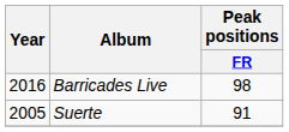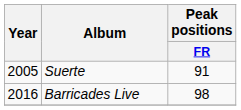 <table class="wikitable">
 <tr>
 <th align="center" rowspan="2" width="10">Year</th>
 <th align="center" rowspan="2" width="140">Album</th>
 <th align="center" colspan="1" width="20">Peak positions</th>
 </tr>
 <tr>
 <th scope="col" style="width:3em;font-size:90%;"><a href='#'>FR</a><br></th>
 </tr>
 <tr>
+<td style="text-align:center;">2005</td>
+<td><em>Suerte</em></td>
+<td style="text-align:center;">91</td>
+</tr>
+<tr>
 <td style="text-align:center;">2016</td>
 <td><em>Barricades Live</em></td>
 <td style="text-align:center;">98</td>
 </tr>
 <tr>
-<td style="text-align:center;">2005</td>
-<td><em>Suerte</em></td>
-<td style="text-align:center;">91</td>
-</tr>
-<tr>
 </tr>
 </table>
